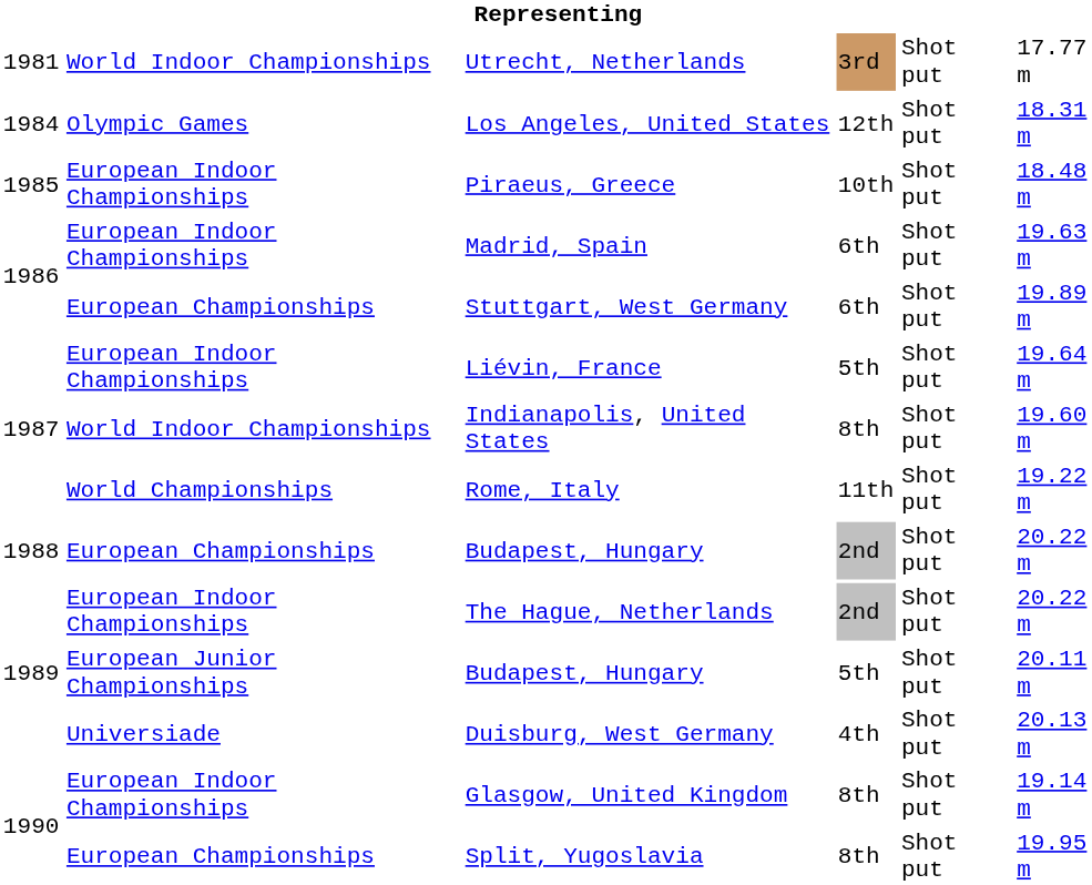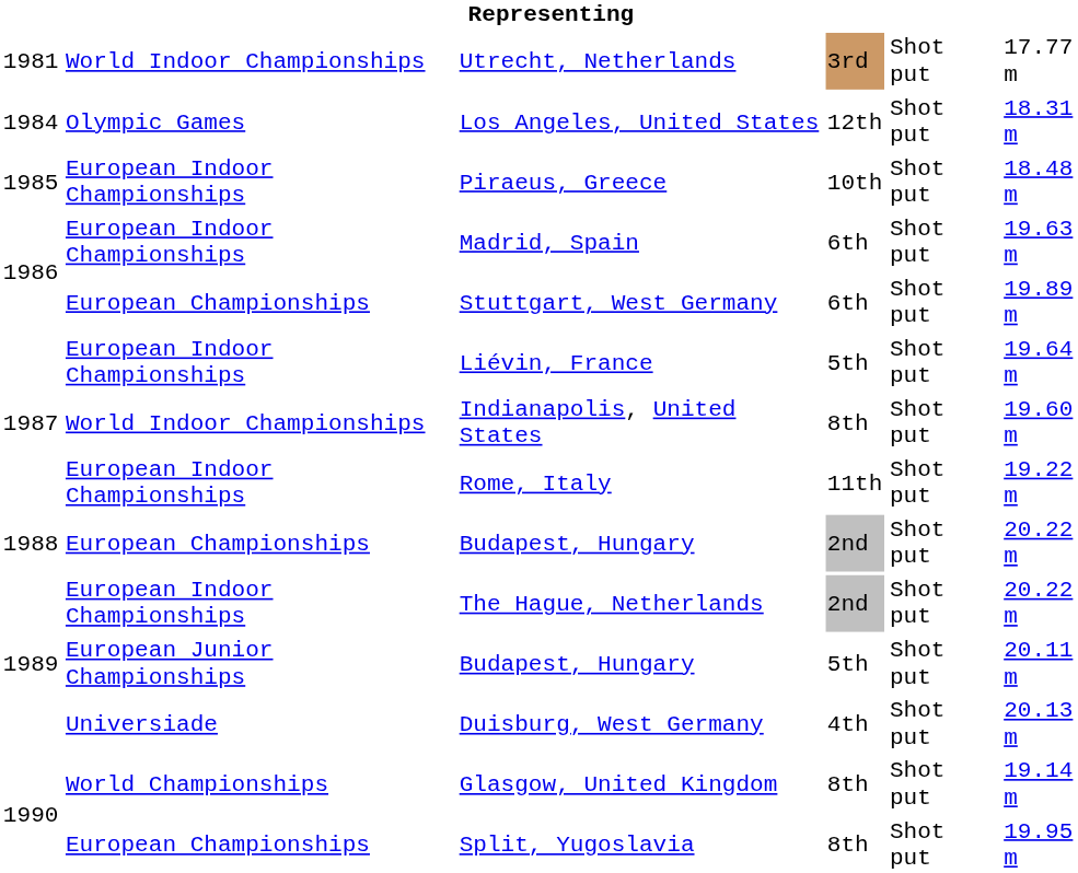 <table>
 <tr>
 <th colspan="6">Representing </th>
 </tr>
 <tr>
 <td>1981</td>
 <td><a href='#'>World Indoor Championships</a></td>
 <td><a href='#'>Utrecht, Netherlands</a></td>
 <td bgcolor="cc9966">3rd</td>
 <td>Shot put</td>
 <td>17.77 m </td>
 </tr>
 <tr>
 <td>1984</td>
 <td><a href='#'>Olympic Games</a></td>
 <td><a href='#'>Los Angeles, United States</a></td>
 <td>12th</td>
 <td>Shot put</td>
 <td><a href='#'>18.31 m</a></td>
 </tr>
 <tr>
 <td>1985</td>
 <td><a href='#'>European Indoor Championships</a></td>
 <td><a href='#'>Piraeus, Greece</a></td>
 <td>10th</td>
 <td>Shot put</td>
 <td><a href='#'>18.48 m</a></td>
 </tr>
 <tr>
 <td rowspan=2>1986</td>
 <td><a href='#'>European Indoor Championships</a></td>
 <td><a href='#'>Madrid, Spain</a></td>
 <td>6th</td>
 <td>Shot put</td>
 <td><a href='#'>19.63 m</a></td>
 </tr>
 <tr>
 <td><a href='#'>European Championships</a></td>
 <td><a href='#'>Stuttgart, West Germany</a></td>
 <td>6th</td>
 <td>Shot put</td>
 <td><a href='#'>19.89 m</a></td>
 </tr>
 <tr>
 <td rowspan=3>1987</td>
 <td><a href='#'>European Indoor Championships</a></td>
 <td><a href='#'>Liévin, France</a></td>
 <td>5th</td>
 <td>Shot put</td>
 <td><a href='#'>19.64 m</a></td>
 </tr>
 <tr>
 <td><a href='#'>World Indoor Championships</a></td>
 <td><a href='#'>Indianapolis</a>, <a href='#'>United States</a></td>
 <td>8th</td>
 <td>Shot put</td>
 <td><a href='#'>19.60 m</a></td>
 </tr>
 <tr>
-<td><a href='#'>World Championships</a></td>
+<td><a href='#'>European Indoor Championships</a></td>
 <td><a href='#'>Rome, Italy</a></td>
 <td>11th</td>
 <td>Shot put</td>
 <td><a href='#'>19.22 m</a></td>
 </tr>
 <tr>
 <td>1988</td>
 <td><a href='#'>European Championships</a></td>
 <td><a href='#'>Budapest, Hungary</a></td>
 <td bgcolor="silver">2nd</td>
 <td>Shot put</td>
 <td><a href='#'>20.22 m</a></td>
 </tr>
 <tr>
 <td rowspan=3>1989</td>
 <td><a href='#'>European Indoor Championships</a></td>
 <td><a href='#'>The Hague, Netherlands</a></td>
 <td bgcolor="silver">2nd</td>
 <td>Shot put</td>
 <td><a href='#'>20.22 m</a></td>
 </tr>
 <tr>
 <td><a href='#'>European Junior Championships</a></td>
 <td><a href='#'>Budapest, Hungary</a></td>
 <td>5th</td>
 <td>Shot put</td>
 <td><a href='#'>20.11 m</a></td>
 </tr>
 <tr>
 <td><a href='#'>Universiade</a></td>
 <td><a href='#'>Duisburg, West Germany</a></td>
 <td>4th</td>
 <td>Shot put</td>
 <td><a href='#'>20.13 m</a></td>
 </tr>
 <tr>
 <td rowspan=2>1990</td>
-<td><a href='#'>European Indoor Championships</a></td>
+<td><a href='#'>World Championships</a></td>
 <td><a href='#'>Glasgow, United Kingdom</a></td>
 <td>8th</td>
 <td>Shot put</td>
 <td><a href='#'>19.14 m</a></td>
 </tr>
 <tr>
 <td><a href='#'>European Championships</a></td>
 <td><a href='#'>Split, Yugoslavia</a></td>
 <td>8th</td>
 <td>Shot put</td>
 <td><a href='#'>19.95 m</a></td>
 </tr>
 </table>
